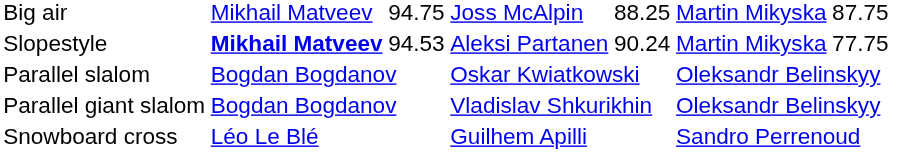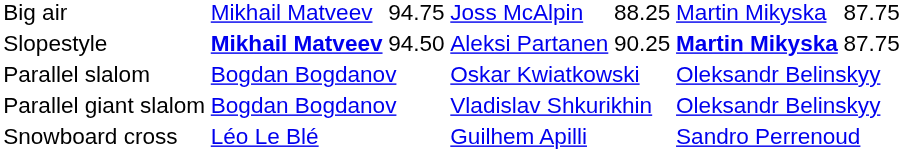 <table>
 <tr>
 <td>Big air<br></td>
 <td> <a href='#'>Mikhail Matveev</a></td>
 <td>94.75</td>
 <td> <a href='#'>Joss McAlpin</a></td>
 <td>88.25</td>
 <td> <a href='#'>Martin Mikyska</a></td>
 <td>87.75</td>
 </tr>
 <tr>
 <td>Slopestyle<br></td>
 <td><strong> <a href='#'>Mikhail Matveev</a></strong></td>
-<td>94.53</td>
+<td>94.50</td>
 <td> <a href='#'>Aleksi Partanen</a></td>
-<td>90.24</td>
-<td> <a href='#'>Martin Mikyska</a></td>
-<td>77.75</td>
+<td>90.25</td>
+<td><strong> <a href='#'>Martin Mikyska</a></strong></td>
+<td>87.75</td>
 </tr>
 <tr>
 <td>Parallel slalom<br></td>
 <td colspan=2> <a href='#'>Bogdan Bogdanov</a></td>
 <td colspan=2> <a href='#'>Oskar Kwiatkowski</a></td>
 <td colspan=2> <a href='#'>Oleksandr Belinskyy</a></td>
 </tr>
 <tr>
 <td>Parallel giant slalom<br></td>
 <td colspan=2> <a href='#'>Bogdan Bogdanov</a></td>
 <td colspan=2> <a href='#'>Vladislav Shkurikhin</a></td>
 <td colspan=2> <a href='#'>Oleksandr Belinskyy</a></td>
 </tr>
 <tr>
 <td>Snowboard cross<br></td>
 <td colspan=2> <a href='#'>Léo Le Blé</a></td>
 <td colspan=2> <a href='#'>Guilhem Apilli</a></td>
 <td colspan=2> <a href='#'>Sandro Perrenoud</a></td>
 </tr>
 </table>
